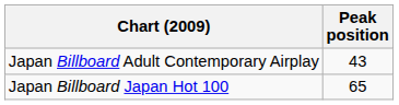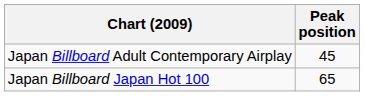 <table class="wikitable sortable">
 <tr>
 <th>Chart (2009)</th>
 <th>Peak<br>position</th>
 </tr>
 <tr>
 <td>Japan <em><a href='#'>Billboard</a></em> Adult Contemporary Airplay</td>
-<td style="text-align:center;">43</td>
+<td style="text-align:center;">45</td>
 </tr>
 <tr>
 <td>Japan <em>Billboard</em> <a href='#'>Japan Hot 100</a></td>
 <td style="text-align:center;">65</td>
 </tr>
 </table>
